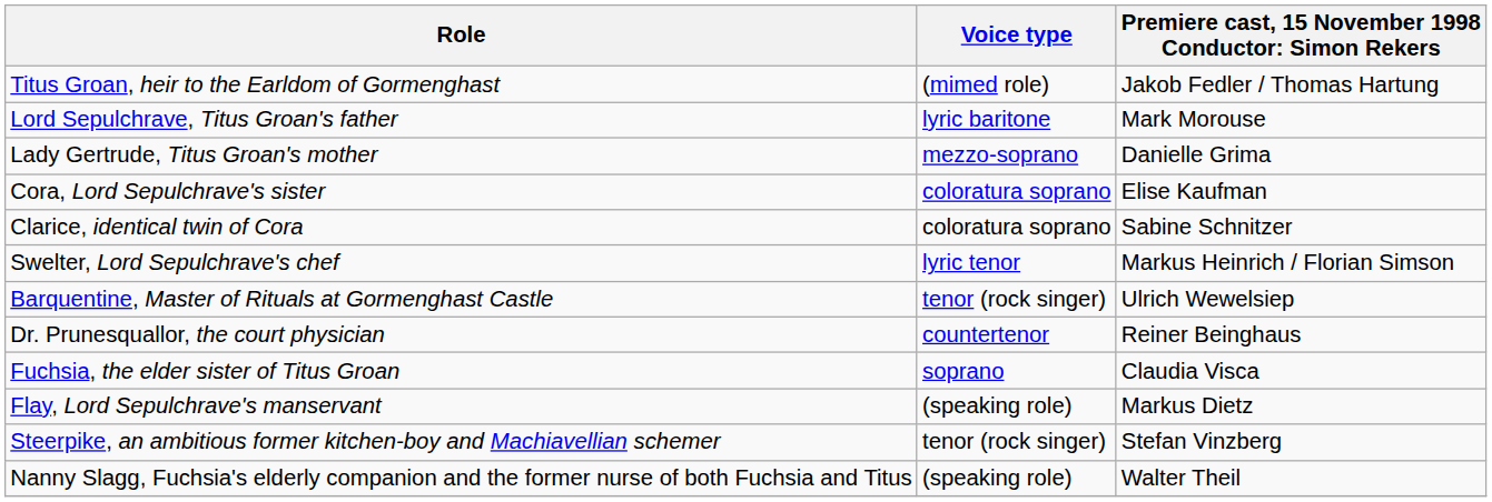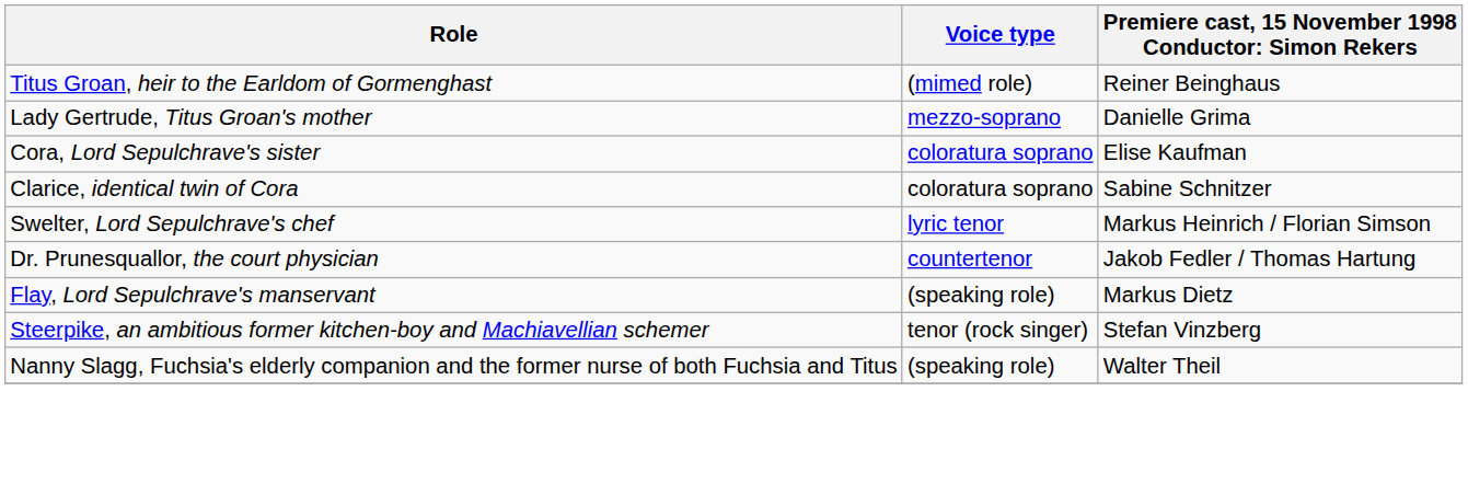 <table class="wikitable plainrowheaders sortable" style="margin-right: 0;">
 <tr>
 <th>Role</th>
 <th><a href='#'>Voice type</a></th>
 <th>Premiere cast, 15 November 1998<br>Conductor: Simon Rekers</th>
 </tr>
 <tr>
 <td><a href='#'>Titus Groan</a>, <em>heir to the Earldom of Gormenghast</em></td>
 <td>(<a href='#'>mimed</a> role)</td>
-<td>Jakob Fedler / Thomas Hartung</td>
-</tr>
-<tr>
-<td><a href='#'>Lord Sepulchrave</a>, <em>Titus Groan's father</em></td>
-<td><a href='#'>lyric baritone</a></td>
-<td>Mark Morouse</td>
+<td>Reiner Beinghaus</td>
 </tr>
 <tr>
 <td>Lady Gertrude, <em>Titus Groan's mother</em></td>
 <td><a href='#'>mezzo-soprano</a></td>
 <td>Danielle Grima</td>
 </tr>
 <tr>
 <td>Cora, <em>Lord Sepulchrave's sister</em></td>
 <td><a href='#'>coloratura soprano</a></td>
 <td>Elise Kaufman</td>
 </tr>
 <tr>
 <td>Clarice, <em>identical twin of Cora</em></td>
 <td>coloratura soprano</td>
 <td>Sabine Schnitzer</td>
 </tr>
 <tr>
 <td>Swelter, <em>Lord Sepulchrave's chef</em></td>
 <td><a href='#'>lyric tenor</a></td>
 <td>Markus Heinrich / Florian Simson</td>
 </tr>
 <tr>
-<td><a href='#'>Barquentine</a>, <em>Master of Rituals at Gormenghast Castle</em></td>
-<td><a href='#'>tenor</a> (rock singer)</td>
-<td>Ulrich Wewelsiep</td>
-</tr>
-<tr>
 <td>Dr. Prunesquallor, <em>the court physician</em></td>
 <td><a href='#'>countertenor</a></td>
-<td>Reiner Beinghaus</td>
-</tr>
-<tr>
-<td><a href='#'>Fuchsia</a>, <em>the elder sister of Titus Groan</em></td>
-<td><a href='#'>soprano</a></td>
-<td>Claudia Visca</td>
+<td>Jakob Fedler / Thomas Hartung</td>
 </tr>
 <tr>
 <td><a href='#'>Flay</a>, <em>Lord Sepulchrave's manservant</em></td>
 <td>(speaking role)</td>
 <td>Markus Dietz</td>
 </tr>
 <tr>
 <td><a href='#'>Steerpike</a>, <em>an ambitious former kitchen-boy and <a href='#'>Machiavellian</a> schemer</td>
 <td>tenor (rock singer)</td>
 <td>Stefan Vinzberg</td>
 </tr>
 <tr>
 <td>Nanny Slagg, </em>Fuchsia's elderly companion and the former nurse of both Fuchsia and Titus<em></td>
 <td>(speaking role)</td>
 <td>Walter Theil</td>
 </tr>
 <tr>
 </tr>
 </table>
